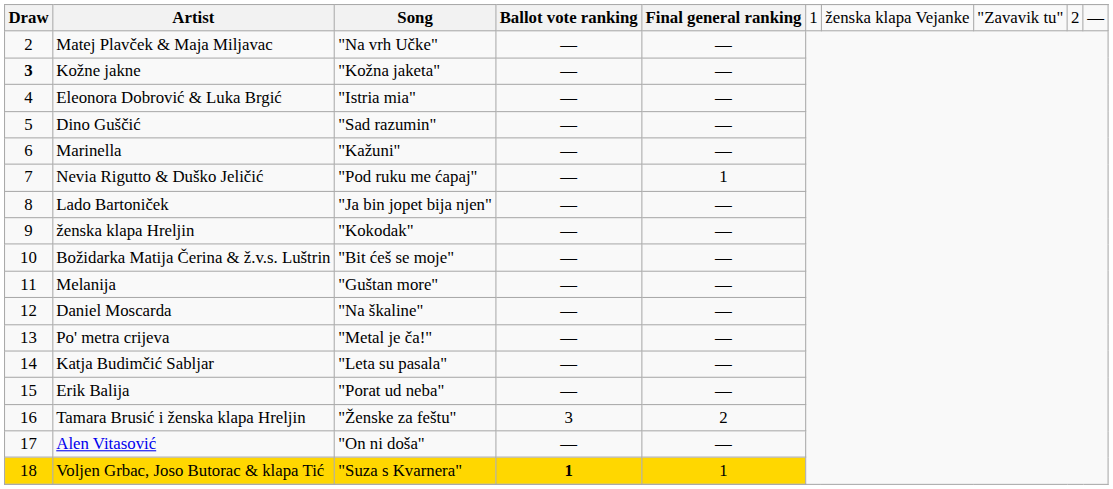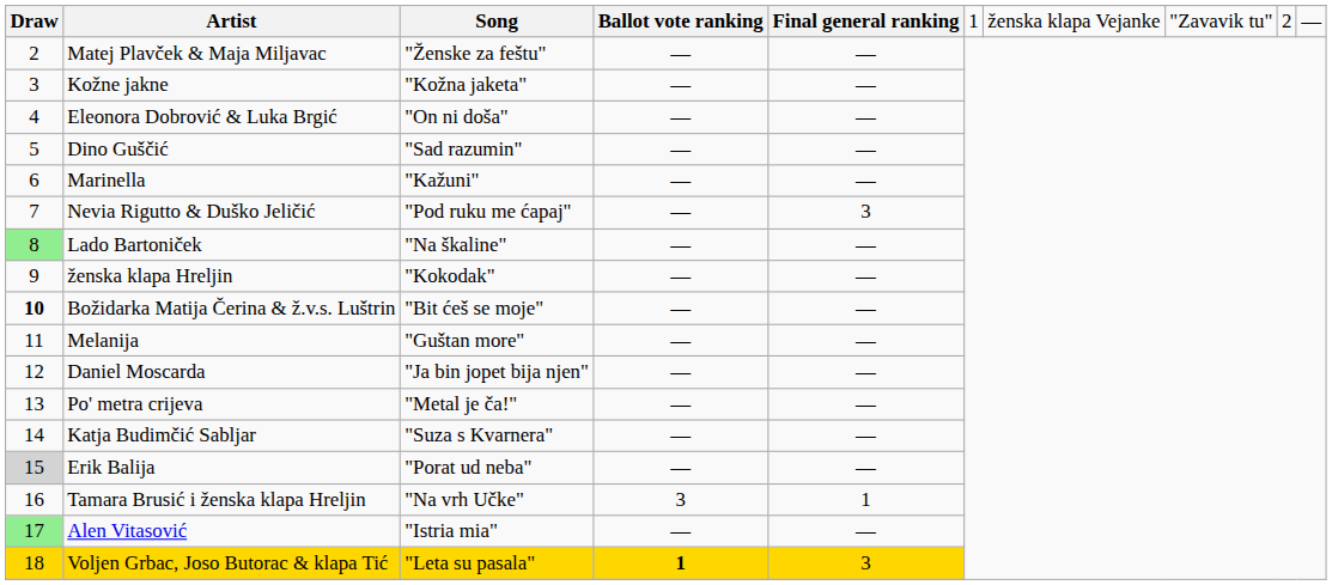 <table class="wikitable sortable">
 <tr>
 <th rowspan="2">Draw</th>
 <th rowspan="2">Artist</th>
 <th rowspan="2">Song</th>
 <th rowspan="2">Ballot vote ranking</th>
 <th rowspan="2">Final general ranking</th>
 </tr>
 <tr>
 <td align="center">1</td>
 <td>ženska klapa Vejanke</td>
 <td>"Zavavik tu"</td>
 <td align="center">2</td>
 <td align="center">—</td>
 </tr>
 <tr>
 <td align="center">2</td>
 <td>Matej Plavček & Maja Miljavac</td>
-<td>"Na vrh Učke"</td>
+<td>"Ženske za feštu"</td>
 <td align="center">—</td>
 <td align="center">—</td>
 </tr>
 <tr>
-<td align="center"><strong>3</strong></td>
+<td align="center">3</td>
 <td>Kožne jakne</td>
 <td>"Kožna jaketa"</td>
 <td align="center">—</td>
 <td align="center">—</td>
 </tr>
 <tr>
 <td align="center">4</td>
 <td>Eleonora Dobrović & Luka Brgić</td>
-<td>"Istria mia"</td>
+<td>"On ni doša"</td>
 <td align="center">—</td>
 <td align="center">—</td>
 </tr>
 <tr>
 <td align="center">5</td>
 <td>Dino Guščić</td>
 <td>"Sad razumin"</td>
 <td align="center">—</td>
 <td align="center">—</td>
 </tr>
 <tr>
 <td align="center">6</td>
 <td>Marinella</td>
 <td>"Kažuni"</td>
 <td align="center">—</td>
 <td align="center">—</td>
 </tr>
 <tr>
 <td align="center">7</td>
 <td>Nevia Rigutto & Duško Jeličić</td>
 <td>"Pod ruku me ćapaj"</td>
 <td align="center">—</td>
-<td align="center">1</td>
+<td align="center">3</td>
 </tr>
 <tr>
-<td align="center">8</td>
+<td align="center" style="background: lightgreen;">8</td>
 <td>Lado Bartoniček</td>
-<td>"Ja bin jopet bija njen"</td>
+<td>"Na škaline"</td>
 <td align="center">—</td>
 <td align="center">—</td>
 </tr>
 <tr>
 <td align="center">9</td>
 <td>ženska klapa Hreljin</td>
 <td>"Kokodak"</td>
 <td align="center">—</td>
 <td align="center">—</td>
 </tr>
 <tr>
-<td align="center">10</td>
+<td align="center"><strong>10</strong></td>
 <td>Božidarka Matija Čerina & ž.v.s. Luštrin</td>
 <td>"Bit ćeš se moje"</td>
 <td align="center">—</td>
 <td align="center">—</td>
 </tr>
 <tr>
 <td align="center">11</td>
 <td>Melanija</td>
 <td>"Guštan more"</td>
 <td align="center">—</td>
 <td align="center">—</td>
 </tr>
 <tr>
 <td align="center">12</td>
 <td>Daniel Moscarda</td>
-<td>"Na škaline"</td>
+<td>"Ja bin jopet bija njen"</td>
 <td align="center">—</td>
 <td align="center">—</td>
 </tr>
 <tr>
 <td align="center">13</td>
 <td>Po' metra crijeva</td>
 <td>"Metal je ča!"</td>
 <td align="center">—</td>
 <td align="center">—</td>
 </tr>
 <tr>
 <td align="center">14</td>
 <td>Katja Budimčić Sabljar</td>
-<td>"Leta su pasala"</td>
+<td>"Suza s Kvarnera"</td>
 <td align="center">—</td>
 <td align="center">—</td>
 </tr>
 <tr>
-<td align="center">15</td>
+<td align="center" style="background: lightgrey;">15</td>
 <td>Erik Balija</td>
 <td>"Porat ud neba"</td>
 <td align="center">—</td>
 <td align="center">—</td>
 </tr>
 <tr>
 <td align="center">16</td>
 <td>Tamara Brusić i ženska klapa Hreljin</td>
-<td>"Ženske za feštu"</td>
+<td>"Na vrh Učke"</td>
 <td align="center">3</td>
-<td align="center">2</td>
+<td align="center">1</td>
 </tr>
 <tr>
-<td align="center">17</td>
+<td align="center" style="background: lightgreen;">17</td>
 <td><a href='#'>Alen Vitasović</a></td>
-<td>"On ni doša"</td>
+<td>"Istria mia"</td>
 <td align="center">—</td>
 <td align="center">—</td>
 </tr>
 <tr style="background:gold;">
 <td align="center">18</td>
 <td>Voljen Grbac, Joso Butorac & klapa Tić</td>
-<td>"Suza s Kvarnera"</td>
+<td>"Leta su pasala"</td>
 <td align="center"><strong>1</strong></td>
-<td align="center">1</td>
+<td align="center">3</td>
 </tr>
 <tr>
 </tr>
 </table>
